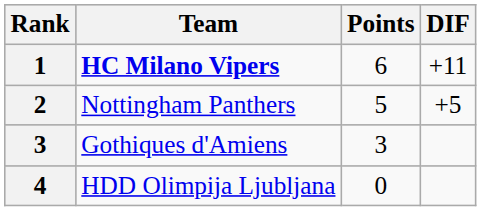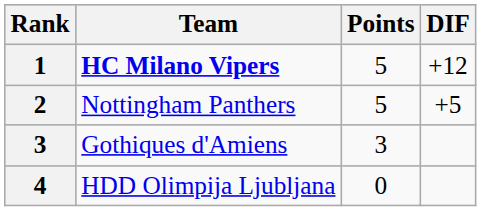 <table class="wikitable" style="text-align: center;">
 <tr>
 <th>Rank</th>
 <th>Team</th>
 <th>Points</th>
 <th>DIF</th>
 </tr>
 <tr>
 <th>1</th>
 <td style="text-align: left;"> <strong><a href='#'>HC Milano Vipers</a></strong></td>
-<td>6</td>
-<td>+11</td>
+<td>5</td>
+<td>+12</td>
 </tr>
 <tr>
 <th>2</th>
 <td style="text-align: left;"> <a href='#'>Nottingham Panthers</a></td>
 <td>5</td>
 <td>+5</td>
 </tr>
 <tr>
 <th>3</th>
 <td style="text-align: left;"> <a href='#'>Gothiques d'Amiens</a></td>
 <td>3</td>
 <td></td>
 </tr>
 <tr>
 <th>4</th>
 <td style="text-align: left;"> <a href='#'>HDD Olimpija Ljubljana</a></td>
 <td>0</td>
 <td></td>
 </tr>
 </table>
